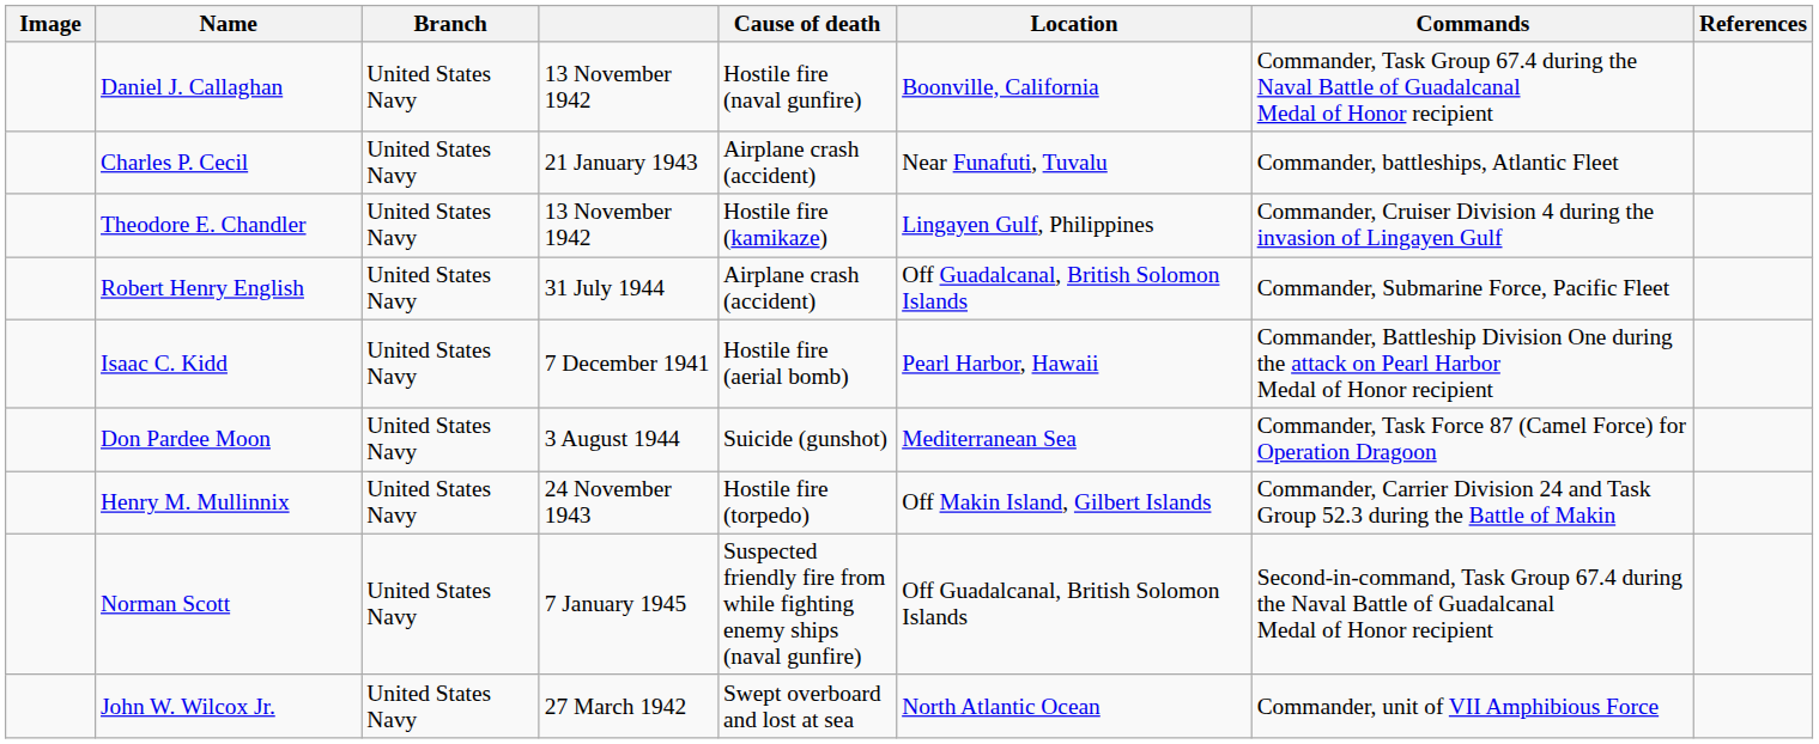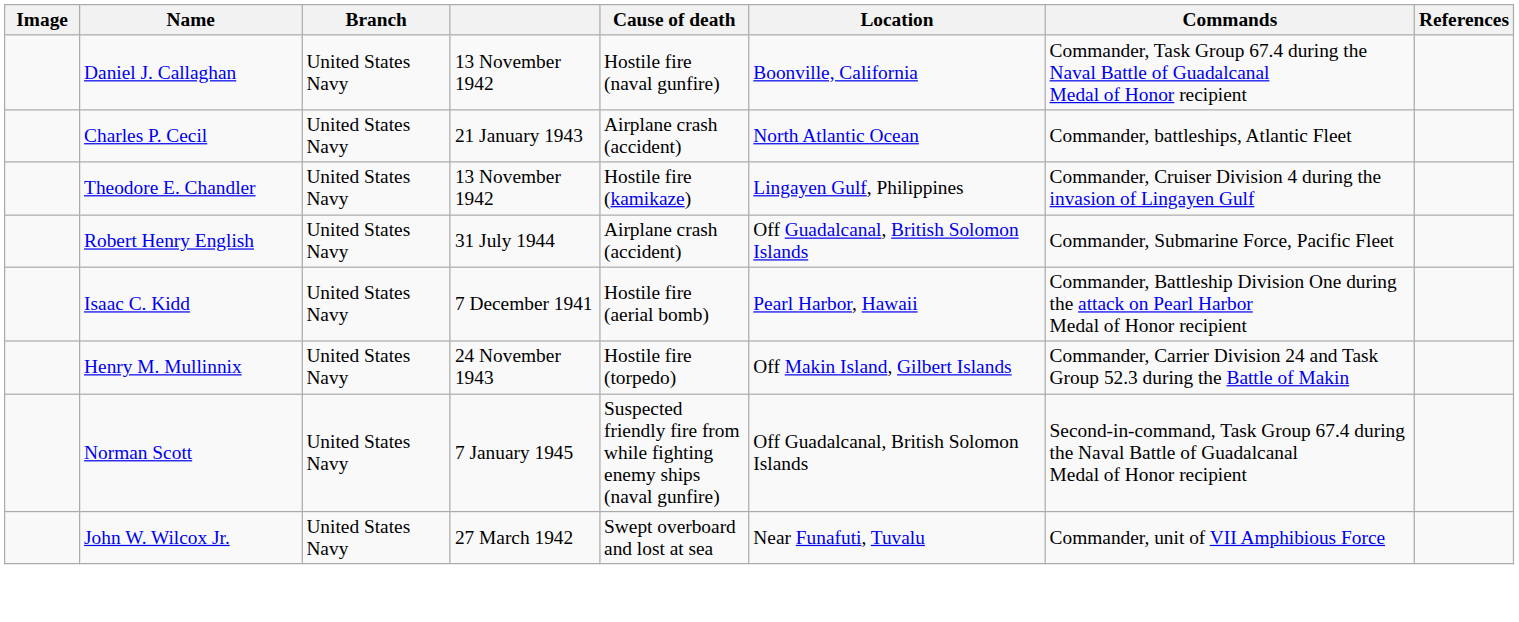 <table class="wikitable sortable">
 <tr>
 <th style="width: 5%">Image</th>
 <th style="width: 15%">Name</th>
 <th style="width: 10%">Branch</th>
 <th style="width: 10%"></th>
 <th style="width: 10%">Cause of death</th>
 <th style="width: 20%">Location</th>
 <th style="width: 25%">Commands</th>
 <th style="width: 10%">References</th>
 </tr>
 <tr>
 <td></td>
 <td><a href='#'>Daniel J. Callaghan</a></td>
 <td>United States Navy</td>
 <td>13 November 1942</td>
 <td>Hostile fire (naval gunfire)</td>
 <td><a href='#'>Boonville, California</a></td>
 <td>Commander, Task Group 67.4 during the <a href='#'>Naval Battle of Guadalcanal</a><br><a href='#'>Medal of Honor</a> recipient</td>
 <td></td>
 </tr>
 <tr>
 <td></td>
 <td><a href='#'>Charles P. Cecil</a></td>
 <td>United States Navy</td>
 <td>21 January 1943</td>
 <td>Airplane crash (accident)</td>
-<td>Near <a href='#'>Funafuti</a>, <a href='#'>Tuvalu</a></td>
+<td><a href='#'>North Atlantic Ocean</a></td>
 <td>Commander, battleships, Atlantic Fleet</td>
 <td></td>
 </tr>
 <tr>
 <td></td>
 <td><a href='#'>Theodore E. Chandler</a></td>
 <td>United States Navy</td>
 <td>13 November 1942</td>
 <td>Hostile fire (<a href='#'>kamikaze</a>)</td>
 <td><a href='#'>Lingayen Gulf</a>, Philippines</td>
 <td>Commander, Cruiser Division 4 during the <a href='#'>invasion of Lingayen Gulf</a></td>
 <td></td>
 </tr>
 <tr>
 <td></td>
 <td><a href='#'>Robert Henry English</a></td>
 <td>United States Navy</td>
 <td>31 July 1944</td>
 <td>Airplane crash (accident)</td>
 <td>Off <a href='#'>Guadalcanal</a>, <a href='#'>British Solomon Islands</a></td>
 <td>Commander, Submarine Force, Pacific Fleet</td>
 <td></td>
 </tr>
 <tr>
 <td></td>
 <td><a href='#'>Isaac C. Kidd</a></td>
 <td>United States Navy</td>
 <td>7 December 1941</td>
 <td>Hostile fire (aerial bomb)</td>
 <td><a href='#'>Pearl Harbor</a>, <a href='#'>Hawaii</a></td>
 <td>Commander, Battleship Division One during the <a href='#'>attack on Pearl Harbor</a><br>Medal of Honor recipient</td>
 <td></td>
 </tr>
 <tr>
 <td></td>
-<td><a href='#'>Don Pardee Moon</a></td>
-<td>United States Navy</td>
-<td>3 August 1944</td>
-<td>Suicide (gunshot)</td>
-<td><a href='#'>Mediterranean Sea</a></td>
-<td>Commander, Task Force 87 (Camel Force) for <a href='#'>Operation Dragoon</a></td>
-<td></td>
-</tr>
-<tr>
-<td></td>
 <td><a href='#'>Henry M. Mullinnix</a></td>
 <td>United States Navy</td>
 <td>24 November 1943</td>
 <td>Hostile fire (torpedo)</td>
 <td>Off <a href='#'>Makin Island</a>, <a href='#'>Gilbert Islands</a></td>
 <td>Commander, Carrier Division 24 and Task Group 52.3 during the <a href='#'>Battle of Makin</a></td>
 <td></td>
 </tr>
 <tr>
 <td></td>
 <td><a href='#'>Norman Scott</a></td>
 <td>United States Navy</td>
 <td>7 January 1945</td>
 <td>Suspected friendly fire from  while fighting enemy ships (naval gunfire)</td>
 <td>Off Guadalcanal, British Solomon Islands</td>
 <td>Second-in-command, Task Group 67.4 during the Naval Battle of Guadalcanal<br>Medal of Honor recipient</td>
 <td></td>
 </tr>
 <tr>
 <td></td>
 <td><a href='#'>John W. Wilcox Jr.</a></td>
 <td>United States Navy</td>
 <td>27 March 1942</td>
 <td>Swept overboard and lost at sea</td>
-<td><a href='#'>North Atlantic Ocean</a></td>
+<td>Near <a href='#'>Funafuti</a>, <a href='#'>Tuvalu</a></td>
 <td>Commander, unit of <a href='#'>VII Amphibious Force</a></td>
 <td></td>
 </tr>
 </table>
